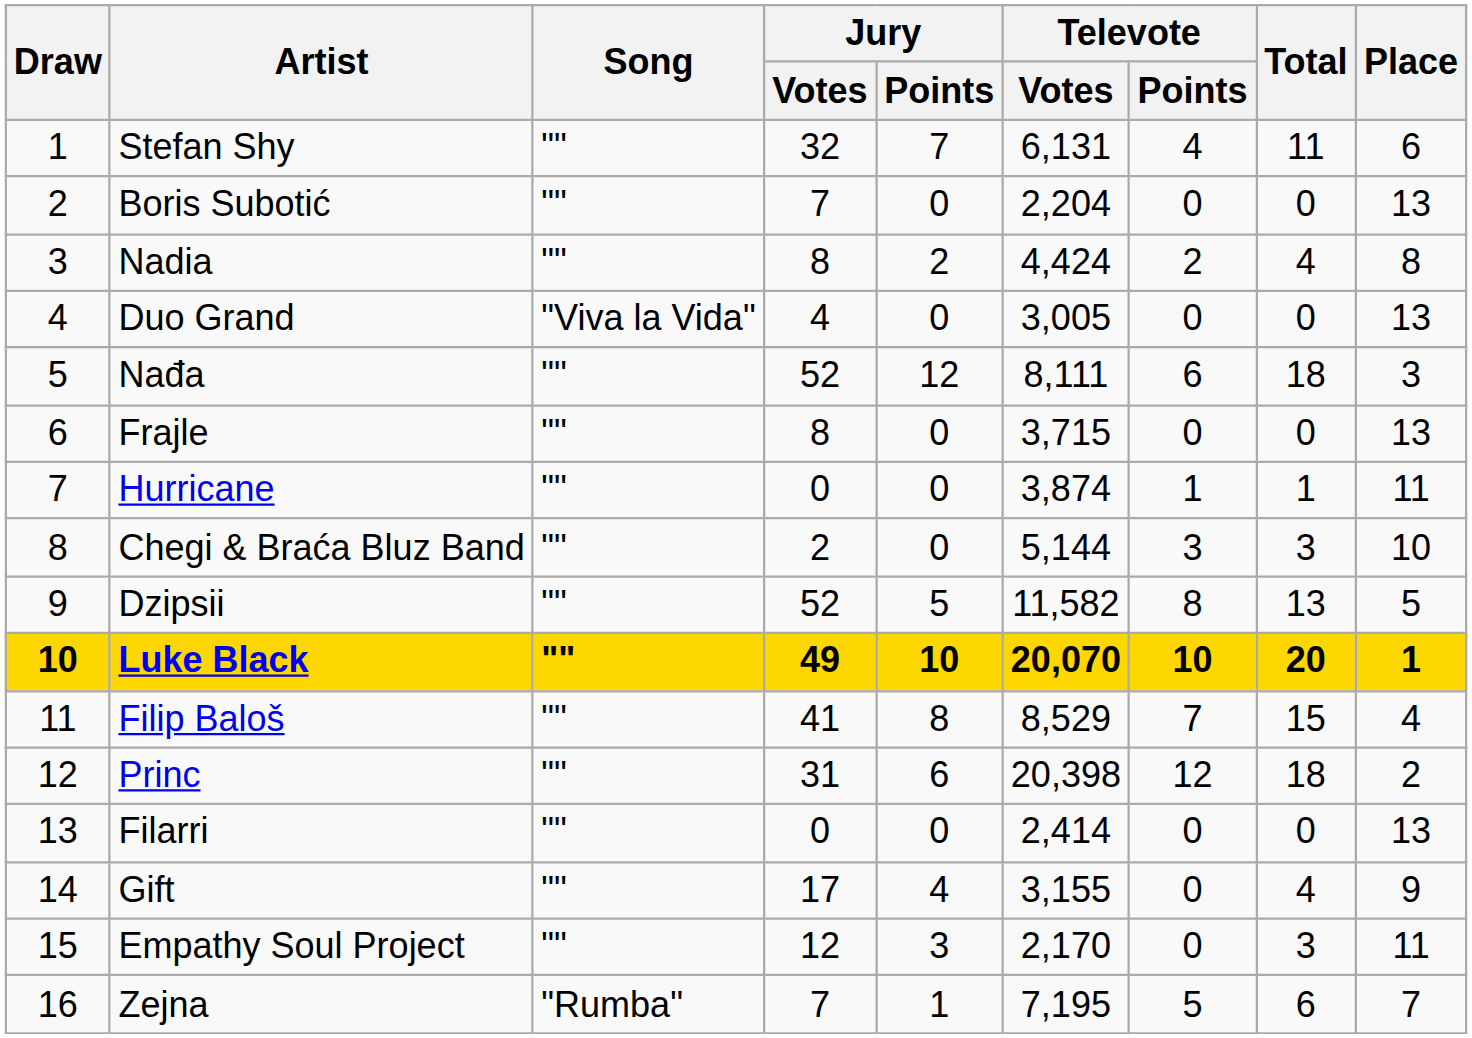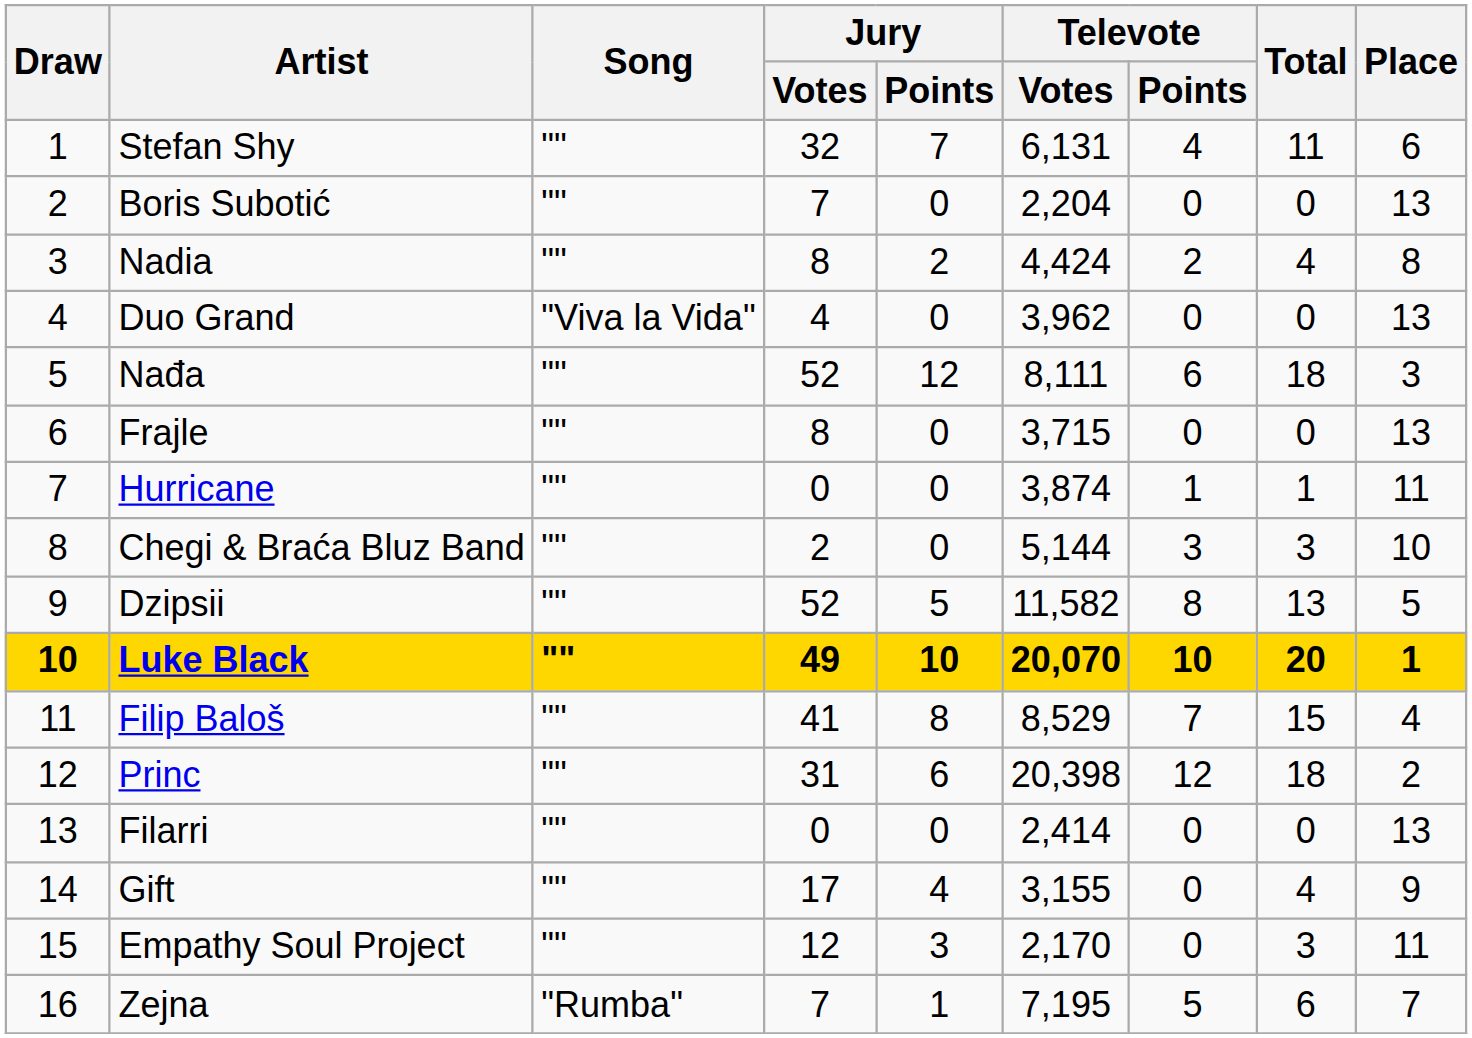 <table class="sortable wikitable" style="margin: 1em auto 1em auto; text-align:center;">
 <tr>
 <th rowspan="2">Draw</th>
 <th rowspan="2">Artist</th>
 <th rowspan="2">Song</th>
 <th colspan="2">Jury</th>
 <th colspan="2">Televote</th>
 <th rowspan="2" class=unsortable>Total</th>
 <th rowspan="2">Place</th>
 </tr>
 <tr>
 <th>Votes</th>
 <th class=unsortable>Points</th>
 <th>Votes</th>
 <th class=unsortable>Points</th>
 </tr>
 <tr>
 <td>1</td>
 <td align="left">Stefan Shy</td>
 <td align="left">""</td>
 <td>32</td>
 <td>7</td>
 <td>6,131</td>
 <td>4</td>
 <td>11</td>
 <td>6</td>
 </tr>
 <tr>
 <td>2</td>
 <td align="left">Boris Subotić</td>
 <td align="left">""</td>
 <td>7</td>
 <td>0</td>
 <td>2,204</td>
 <td>0</td>
 <td>0</td>
 <td>13</td>
 </tr>
 <tr>
 <td>3</td>
 <td align="left">Nadia</td>
 <td align="left">""</td>
 <td>8</td>
 <td>2</td>
 <td>4,424</td>
 <td>2</td>
 <td>4</td>
 <td>8</td>
 </tr>
 <tr>
 <td>4</td>
 <td align="left">Duo Grand</td>
 <td align="left">"Viva la Vida"</td>
 <td>4</td>
 <td>0</td>
-<td>3,005</td>
+<td>3,962</td>
 <td>0</td>
 <td>0</td>
 <td data-sort-value="14">13</td>
 </tr>
 <tr>
 <td>5</td>
 <td align="left">Nađa</td>
 <td align="left">""</td>
 <td>52</td>
 <td>12</td>
 <td>8,111</td>
 <td>6</td>
 <td>18</td>
 <td>3</td>
 </tr>
 <tr>
 <td>6</td>
 <td align="left">Frajle</td>
 <td align="left">""</td>
 <td>8</td>
 <td>0</td>
 <td>3,715</td>
 <td>0</td>
 <td>0</td>
 <td data-sort-value="15">13</td>
 </tr>
 <tr>
 <td>7</td>
 <td align="left"><a href='#'>Hurricane</a></td>
 <td align="left">""</td>
 <td data-sort-value="0.1">0</td>
 <td>0</td>
 <td>3,874</td>
 <td>1</td>
 <td>1</td>
 <td>11</td>
 </tr>
 <tr bgcolor=>
 <td>8</td>
 <td align="left">Chegi & Braća Bluz Band</td>
 <td align="left">""</td>
 <td>2</td>
 <td>0</td>
 <td>5,144</td>
 <td>3</td>
 <td>3</td>
 <td>10</td>
 </tr>
 <tr>
 <td>9</td>
 <td align="left">Dzipsii</td>
 <td align="left">""</td>
 <td>52</td>
 <td>5</td>
 <td>11,582</td>
 <td>8</td>
 <td>13</td>
 <td>5</td>
 </tr>
 <tr style="font-weight:bold; background:gold;">
 <td>10</td>
 <td align="left"><a href='#'>Luke Black</a></td>
 <td align="left">""</td>
 <td>49</td>
 <td>10</td>
 <td>20,070</td>
 <td>10</td>
 <td>20</td>
 <td>1</td>
 </tr>
 <tr>
 <td>11</td>
 <td align="left"><a href='#'>Filip Baloš</a></td>
 <td align="left">""</td>
 <td>41</td>
 <td>8</td>
 <td>8,529</td>
 <td>7</td>
 <td>15</td>
 <td>4</td>
 </tr>
 <tr>
 <td>12</td>
 <td align="left"><a href='#'>Princ</a></td>
 <td align="left">""</td>
 <td>31</td>
 <td>6</td>
 <td>20,398</td>
 <td>12</td>
 <td>18</td>
 <td>2</td>
 </tr>
 <tr>
 <td>13</td>
 <td align="left">Filarri</td>
 <td align="left">""</td>
 <td>0</td>
 <td>0</td>
 <td>2,414</td>
 <td>0</td>
 <td>0</td>
 <td data-sort-value="16">13</td>
 </tr>
 <tr>
 <td>14</td>
 <td align="left">Gift</td>
 <td align="left">""</td>
 <td>17</td>
 <td>4</td>
 <td>3,155</td>
 <td>0</td>
 <td>4</td>
 <td>9</td>
 </tr>
 <tr>
 <td>15</td>
 <td align="left">Empathy Soul Project</td>
 <td align="left">""</td>
 <td>12</td>
 <td>3</td>
 <td>2,170</td>
 <td>0</td>
 <td>3</td>
 <td>11</td>
 </tr>
 <tr>
 <td>16</td>
 <td align="left">Zejna</td>
 <td align="left">"Rumba"</td>
 <td data-sort-value="7.1">7</td>
 <td>1</td>
 <td>7,195</td>
 <td>5</td>
 <td>6</td>
 <td>7</td>
 </tr>
 </table>
